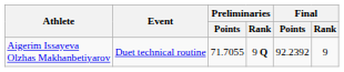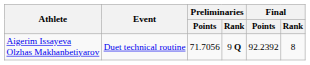 <table class=wikitable style="font-size:90%">
 <tr>
 <th rowspan="2">Athlete</th>
 <th rowspan="2">Event</th>
 <th colspan="2">Preliminaries</th>
 <th colspan="2">Final</th>
 </tr>
 <tr style="font-size:95%">
 <th>Points</th>
 <th>Rank</th>
 <th>Points</th>
 <th>Rank</th>
 </tr>
 <tr align=center>
 <td align=left><a href='#'>Aigerim Issayeva</a><br><a href='#'>Olzhas Makhanbetiyarov</a></td>
 <td align=left><a href='#'>Duet technical routine</a></td>
-<td>71.7055</td>
+<td>71.7056</td>
 <td>9 <strong>Q</strong></td>
 <td>92.2392</td>
-<td>9</td>
+<td>8</td>
 </tr>
 </table>
